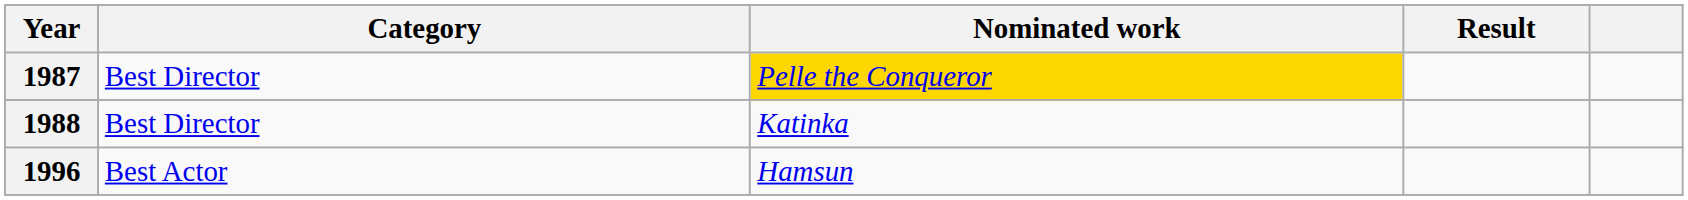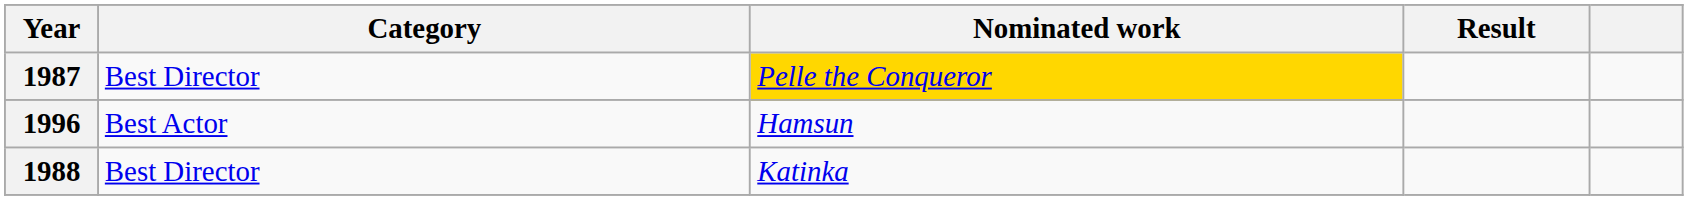 <table class="wikitable sortable" width="100%" cellpadding="4" style="font-size: 95%">
 <tr>
 <th width="5%">Year</th>
 <th width="35%">Category</th>
 <th width="35%">Nominated work</th>
 <th width="10%">Result</th>
 <th width="5%"></th>
 </tr>
 <tr>
 <th scope="row">1987</th>
 <td><a href='#'>Best Director</a></td>
 <td style="background: gold;"><em><a href='#'>Pelle the Conqueror</a></em></td>
 <td></td>
 <td></td>
 </tr>
 <tr>
+<th scope="row">1996</th>
+<td><a href='#'>Best Actor</a></td>
+<td><em><a href='#'>Hamsun</a></em></td>
+<td></td>
+<td></td>
+</tr>
+<tr>
 <th scope="row">1988</th>
 <td><a href='#'>Best Director</a></td>
 <td><em><a href='#'>Katinka</a></em></td>
 <td></td>
 <td></td>
 </tr>
-<tr>
-<th scope="row">1996</th>
-<td><a href='#'>Best Actor</a></td>
-<td><em><a href='#'>Hamsun</a></em></td>
-<td></td>
-<td></td>
-</tr>
 </table>
